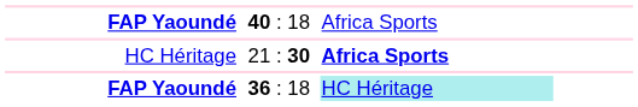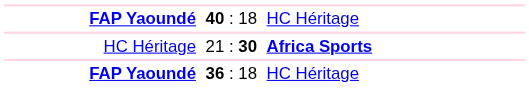 <table style="text-align:center" width=500>
 <tr>
 <th width=30%></th>
 <th width=10%></th>
 <th width=30%></th>
 <th width=10%></th>
 </tr>
 <tr align="left" bgcolor=#ffd4e4>
 <td colspan=4></td>
 </tr>
 <tr>
 <td align="right"><strong><a href='#'>FAP Yaoundé</a></strong> </td>
 <td><strong>40</strong> : 18</td>
-<td align=left> <a href='#'>Africa Sports</a></td>
+<td align=left> <a href='#'>HC Héritage</a></td>
 </tr>
 <tr align="left" bgcolor=#ffd4e4>
 <td colspan=4></td>
 </tr>
 <tr>
 <td align="right"><a href='#'>HC Héritage</a> </td>
 <td>21 : <strong>30</strong></td>
 <td align=left> <strong><a href='#'>Africa Sports</a></strong></td>
 </tr>
 <tr align="left" bgcolor=#ffd4e4>
 <td colspan=4></td>
 </tr>
 <tr>
 <td align="right"><strong><a href='#'>FAP Yaoundé</a></strong> </td>
 <td><strong>36</strong> : 18</td>
-<td align=left style="background: paleturquoise;"> <a href='#'>HC Héritage</a></td>
+<td align=left> <a href='#'>HC Héritage</a></td>
 </tr>
 </table>
